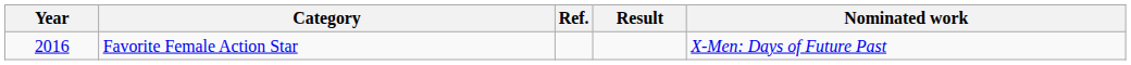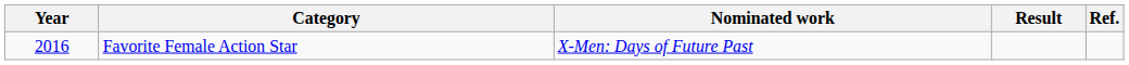 <table class=wikitable>
 <tr>
 <th scope="col" style="width:5em;">Year</th>
 <th scope="col" style="width:26em;">Category</th>
+<th scope="col" style="width:25em;">Nominated work</th>
+<th scope="col" style="width:5em;">Result</th>
 <th>Ref.</th>
-<th scope="col" style="width:5em;">Result</th>
-<th scope="col" style="width:25em;">Nominated work</th>
 </tr>
 <tr>
 <td style="text-align:center;"><a href='#'>2016</a></td>
 <td><a href='#'>Favorite Female Action Star</a></td>
+<td><em><a href='#'>X-Men: Days of Future Past</a></em></td>
+<td></td>
 <td style="text-align:center;"></td>
-<td></td>
-<td><em><a href='#'>X-Men: Days of Future Past</a></em></td>
 </tr>
 </table>
